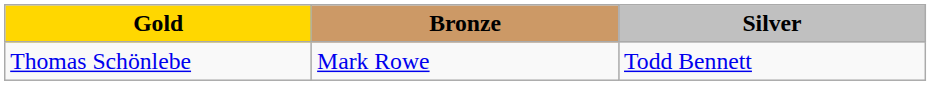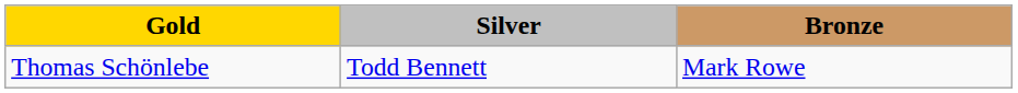 <table class="wikitable" style="text-align:left">
 <tr align="center">
 <td width=200 bgcolor=gold><strong>Gold</strong></td>
+<td width=200 bgcolor=silver><strong>Silver</strong></td>
 <td width=200 bgcolor=CC9966><strong>Bronze</strong></td>
-<td width=200 bgcolor=silver><strong>Silver</strong></td>
 </tr>
 <tr>
 <td><a href='#'>Thomas Schönlebe</a><br><em></em></td>
+<td><a href='#'>Todd Bennett</a><br><em></em></td>
 <td><a href='#'>Mark Rowe</a><br><em></em></td>
-<td><a href='#'>Todd Bennett</a><br><em></em></td>
 </tr>
 </table>
